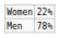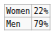 <table class="wikitable">
 <tr>
 <td>Women</td>
 <td>22%</td>
 </tr>
 <tr>
 <td>Men</td>
-<td>78%</td>
+<td>79%</td>
 </tr>
 </table>
